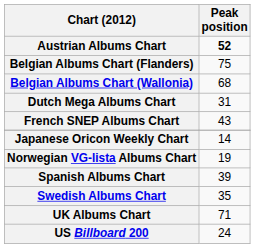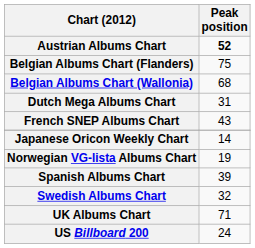 <table class="wikitable sortable plainrowheaders" style="text-align:center;">
 <tr>
 <th scope="col">Chart (2012)</th>
 <th scope="col">Peak<br>position</th>
 </tr>
 <tr>
 <th scope="row">Austrian Albums Chart</th>
 <td><strong>52</strong></td>
 </tr>
 <tr>
 <th scope="row">Belgian Albums Chart (Flanders)</th>
 <td>75</td>
 </tr>
 <tr>
 <th scope="row"><a href='#'>Belgian Albums Chart (Wallonia)</a></th>
 <td>68</td>
 </tr>
 <tr>
 <th scope="row">Dutch Mega Albums Chart</th>
 <td>31</td>
 </tr>
 <tr>
 <th scope="row">French SNEP Albums Chart</th>
 <td>43</td>
 </tr>
 <tr>
 </tr>
 <tr>
 <th scope="row">Japanese Oricon Weekly Chart</th>
 <td>14</td>
 </tr>
 <tr>
 <th scope="row">Norwegian <a href='#'>VG-lista</a> Albums Chart</th>
 <td>19</td>
 </tr>
 <tr>
 <th scope="row">Spanish Albums Chart</th>
 <td>39</td>
 </tr>
 <tr>
 <th scope="row"><a href='#'>Swedish Albums Chart</a></th>
-<td>35</td>
+<td>32</td>
 </tr>
 <tr>
 <th scope="row">UK Albums Chart</th>
 <td>71</td>
 </tr>
 <tr>
 <th scope="row">US <a href='#'><em>Billboard</em> 200</a></th>
 <td>24</td>
 </tr>
 </table>
